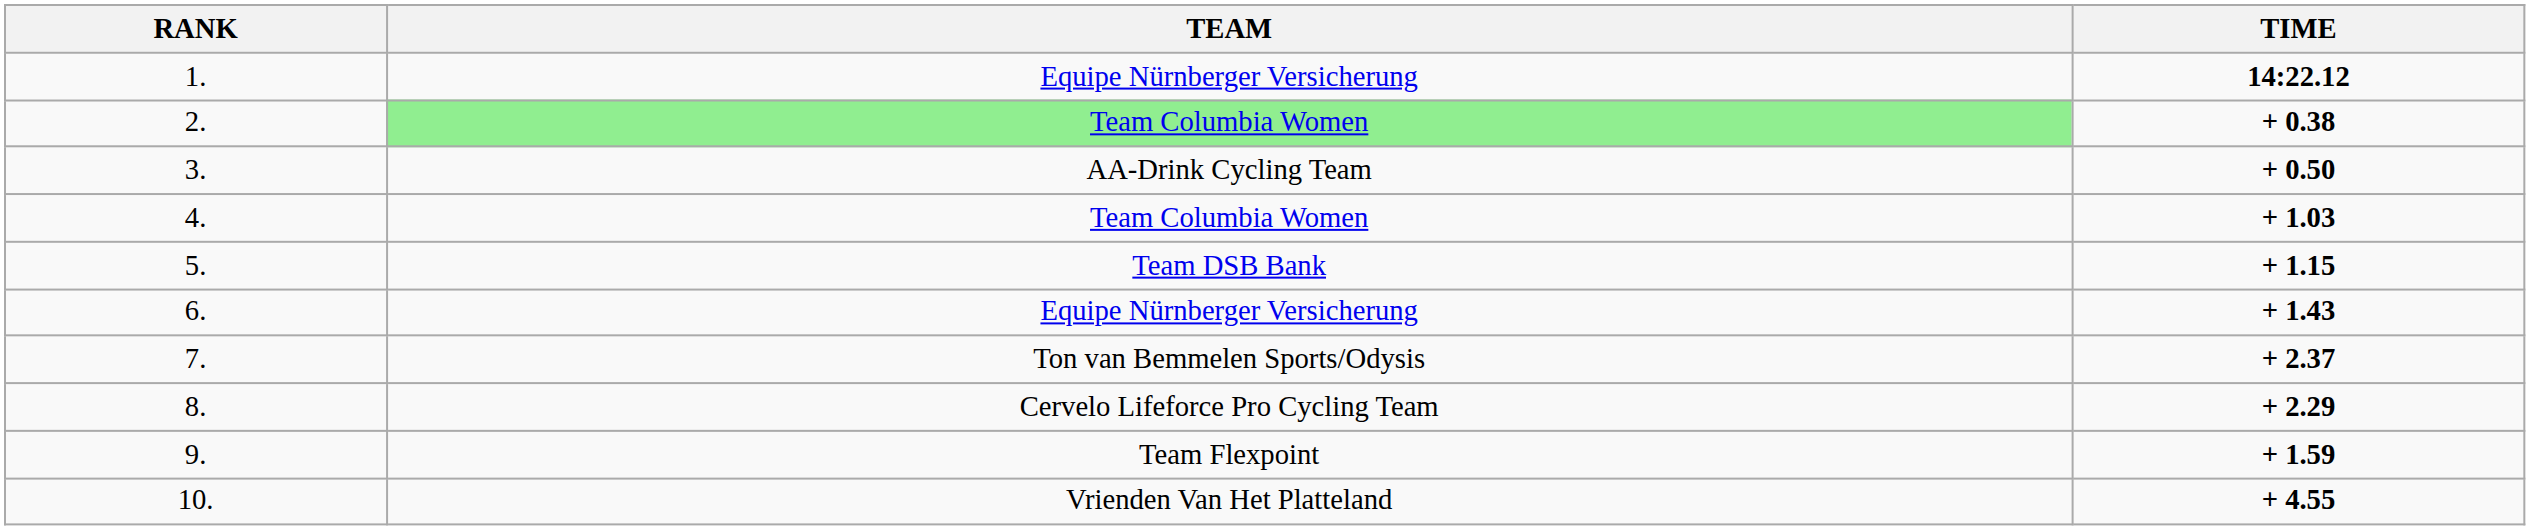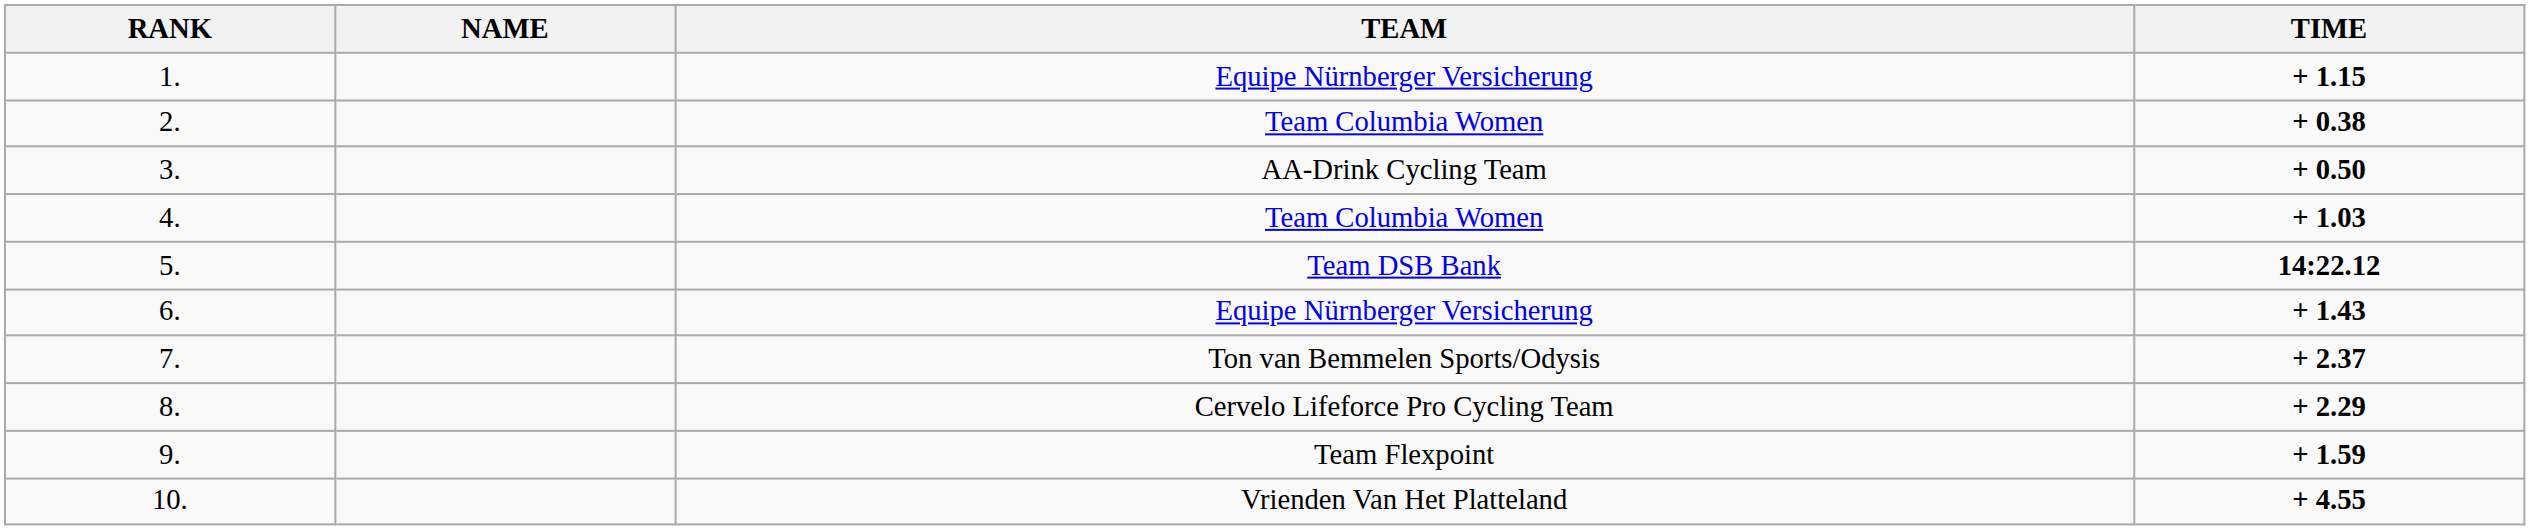 <table class=wikitable style="font-size:90%" width="80%">
 <tr>
 <th>RANK</th>
+<th>NAME</th>
 <th>TEAM</th>
 <th>TIME</th>
 </tr>
 <tr>
 <td align="center">1.</td>
+<td></td>
 <td align="center"><a href='#'>Equipe Nürnberger Versicherung</a></td>
-<td align="center"><strong>14:22.12</strong></td>
+<td align="center"><strong>+ 1.15</strong></td>
 </tr>
 <tr>
 <td align="center">2.</td>
-<td align="center" style="background: lightgreen;"><a href='#'>Team Columbia Women</a></td>
+<td></td>
+<td align="center"><a href='#'>Team Columbia Women</a></td>
 <td align="center"><strong>+ 0.38</strong></td>
 </tr>
 <tr>
 <td align="center">3.</td>
+<td></td>
 <td align="center">AA-Drink Cycling Team</td>
 <td align="center"><strong>+ 0.50</strong></td>
 </tr>
 <tr>
 <td align="center">4.</td>
+<td></td>
 <td align="center"><a href='#'>Team Columbia Women</a></td>
 <td align="center"><strong>+ 1.03</strong></td>
 </tr>
 <tr>
 <td align="center">5.</td>
+<td></td>
 <td align="center"><a href='#'>Team DSB Bank</a></td>
-<td align="center"><strong>+ 1.15</strong></td>
+<td align="center"><strong>14:22.12</strong></td>
 </tr>
 <tr>
 <td align="center">6.</td>
+<td></td>
 <td align="center"><a href='#'>Equipe Nürnberger Versicherung</a></td>
 <td align="center"><strong>+ 1.43</strong></td>
 </tr>
 <tr>
 <td align="center">7.</td>
+<td></td>
 <td align="center">Ton van Bemmelen Sports/Odysis</td>
 <td align="center"><strong>+ 2.37</strong></td>
 </tr>
 <tr>
 <td align="center">8.</td>
+<td></td>
 <td align="center">Cervelo Lifeforce Pro Cycling Team</td>
 <td align="center"><strong>+ 2.29</strong></td>
 </tr>
 <tr>
 <td align="center">9.</td>
+<td></td>
 <td align="center">Team Flexpoint</td>
 <td align="center"><strong>+ 1.59</strong></td>
 </tr>
 <tr>
 <td align="center">10.</td>
+<td></td>
 <td align="center">Vrienden Van Het Platteland</td>
 <td align="center"><strong>+ 4.55</strong></td>
 </tr>
 </table>
